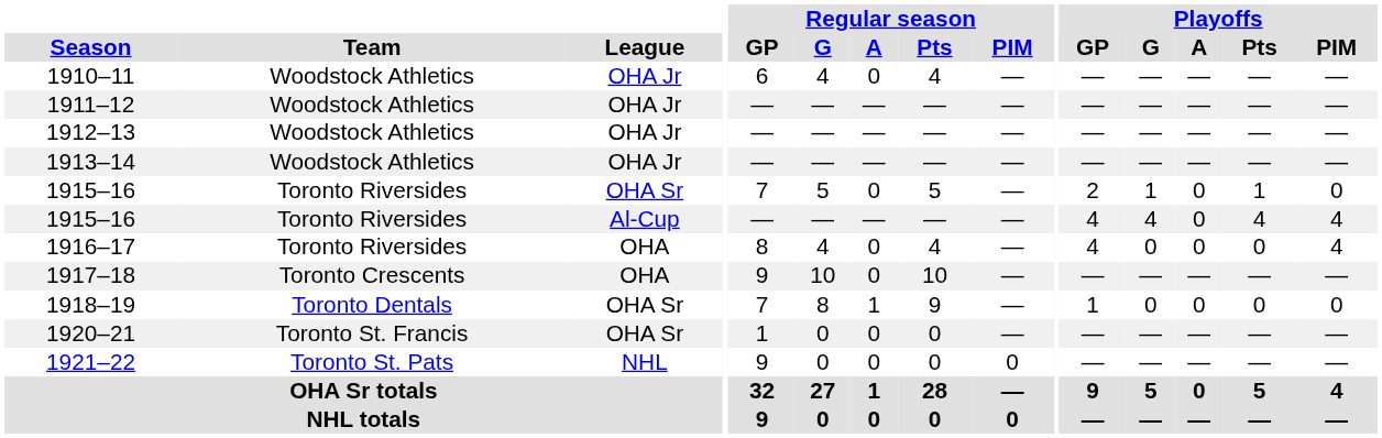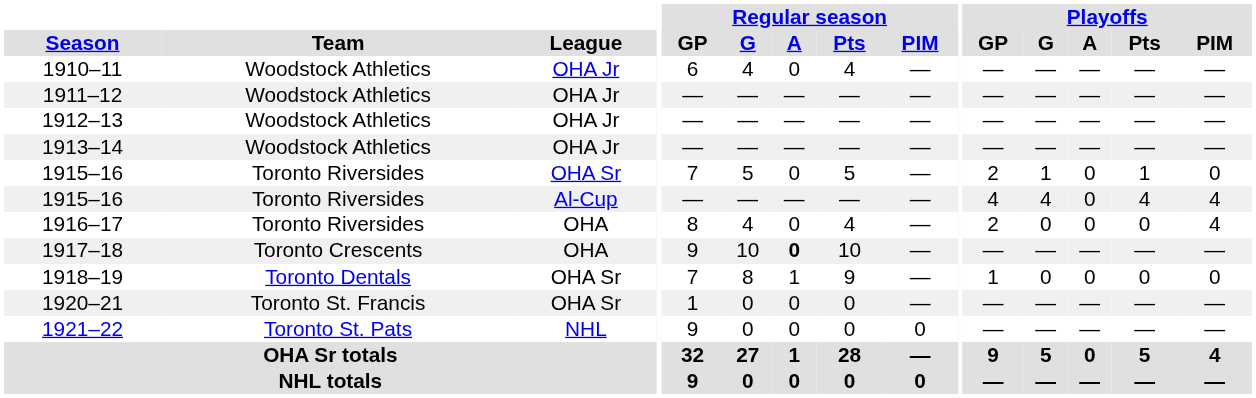 <table border="0" cellpadding="1" cellspacing="0" style="text-align:center; width:60em">
 <tr bgcolor="#e0e0e0">
 <th colspan="3" bgcolor="#ffffff"></th>
 <th rowspan="100" bgcolor="#ffffff"></th>
 <th colspan="5"><a href='#'>Regular season</a></th>
 <th rowspan="100" bgcolor="#ffffff"></th>
 <th colspan="5"><a href='#'>Playoffs</a></th>
 </tr>
 <tr bgcolor="#e0e0e0">
 <th><a href='#'>Season</a></th>
 <th>Team</th>
 <th>League</th>
 <th>GP</th>
 <th><a href='#'>G</a></th>
 <th><a href='#'>A</a></th>
 <th><a href='#'>Pts</a></th>
 <th><a href='#'>PIM</a></th>
 <th>GP</th>
 <th>G</th>
 <th>A</th>
 <th>Pts</th>
 <th>PIM</th>
 </tr>
 <tr>
 <td>1910–11</td>
 <td>Woodstock Athletics</td>
 <td><a href='#'>OHA Jr</a></td>
 <td>6</td>
 <td>4</td>
 <td>0</td>
 <td>4</td>
 <td>—</td>
 <td>—</td>
 <td>—</td>
 <td>—</td>
 <td>—</td>
 <td>—</td>
 </tr>
 <tr bgcolor="#f0f0f0">
 <td>1911–12</td>
 <td>Woodstock Athletics</td>
 <td>OHA Jr</td>
 <td>—</td>
 <td>—</td>
 <td>—</td>
 <td>—</td>
 <td>—</td>
 <td>—</td>
 <td>—</td>
 <td>—</td>
 <td>—</td>
 <td>—</td>
 </tr>
 <tr>
 <td>1912–13</td>
 <td>Woodstock Athletics</td>
 <td>OHA Jr</td>
 <td>—</td>
 <td>—</td>
 <td>—</td>
 <td>—</td>
 <td>—</td>
 <td>—</td>
 <td>—</td>
 <td>—</td>
 <td>—</td>
 <td>—</td>
 </tr>
 <tr bgcolor="#f0f0f0">
 <td>1913–14</td>
 <td>Woodstock Athletics</td>
 <td>OHA Jr</td>
 <td>—</td>
 <td>—</td>
 <td>—</td>
 <td>—</td>
 <td>—</td>
 <td>—</td>
 <td>—</td>
 <td>—</td>
 <td>—</td>
 <td>—</td>
 </tr>
 <tr>
 <td>1915–16</td>
 <td>Toronto Riversides</td>
 <td><a href='#'>OHA Sr</a></td>
 <td>7</td>
 <td>5</td>
 <td>0</td>
 <td>5</td>
 <td>—</td>
 <td>2</td>
 <td>1</td>
 <td>0</td>
 <td>1</td>
 <td>0</td>
 </tr>
 <tr bgcolor="#f0f0f0">
 <td>1915–16</td>
 <td>Toronto Riversides</td>
 <td><a href='#'>Al-Cup</a></td>
 <td>—</td>
 <td>—</td>
 <td>—</td>
 <td>—</td>
 <td>—</td>
 <td>4</td>
 <td>4</td>
 <td>0</td>
 <td>4</td>
 <td>4</td>
 </tr>
 <tr>
 <td>1916–17</td>
 <td>Toronto Riversides</td>
 <td>OHA</td>
 <td>8</td>
 <td>4</td>
 <td>0</td>
 <td>4</td>
 <td>—</td>
-<td>4</td>
+<td>2</td>
 <td>0</td>
 <td>0</td>
 <td>0</td>
 <td>4</td>
 </tr>
 <tr bgcolor="#f0f0f0">
 <td>1917–18</td>
 <td>Toronto Crescents</td>
 <td>OHA</td>
 <td>9</td>
 <td>10</td>
-<td>0</td>
+<td><strong>0</strong></td>
 <td>10</td>
 <td>—</td>
 <td>—</td>
 <td>—</td>
 <td>—</td>
 <td>—</td>
 <td>—</td>
 </tr>
 <tr>
 <td>1918–19</td>
 <td><a href='#'>Toronto Dentals</a></td>
 <td>OHA Sr</td>
 <td>7</td>
 <td>8</td>
 <td>1</td>
 <td>9</td>
 <td>—</td>
 <td>1</td>
 <td>0</td>
 <td>0</td>
 <td>0</td>
 <td>0</td>
 </tr>
 <tr bgcolor="#f0f0f0">
 <td>1920–21</td>
 <td>Toronto St. Francis</td>
 <td>OHA Sr</td>
 <td>1</td>
 <td>0</td>
 <td>0</td>
 <td>0</td>
 <td>—</td>
 <td>—</td>
 <td>—</td>
 <td>—</td>
 <td>—</td>
 <td>—</td>
 </tr>
 <tr>
 <td><a href='#'>1921–22</a></td>
 <td><a href='#'>Toronto St. Pats</a></td>
 <td><a href='#'>NHL</a></td>
 <td>9</td>
 <td>0</td>
 <td>0</td>
 <td>0</td>
 <td>0</td>
 <td>—</td>
 <td>—</td>
 <td>—</td>
 <td>—</td>
 <td>—</td>
 </tr>
 <tr bgcolor="#e0e0e0">
 <th colspan="3">OHA Sr totals</th>
 <th>32</th>
 <th>27</th>
 <th>1</th>
 <th>28</th>
 <th>—</th>
 <th>9</th>
 <th>5</th>
 <th>0</th>
 <th>5</th>
 <th>4</th>
 </tr>
 <tr bgcolor="#e0e0e0">
 <th colspan="3">NHL totals</th>
 <th>9</th>
 <th>0</th>
 <th>0</th>
 <th>0</th>
 <th>0</th>
 <th>—</th>
 <th>—</th>
 <th>—</th>
 <th>—</th>
 <th>—</th>
 </tr>
 </table>
